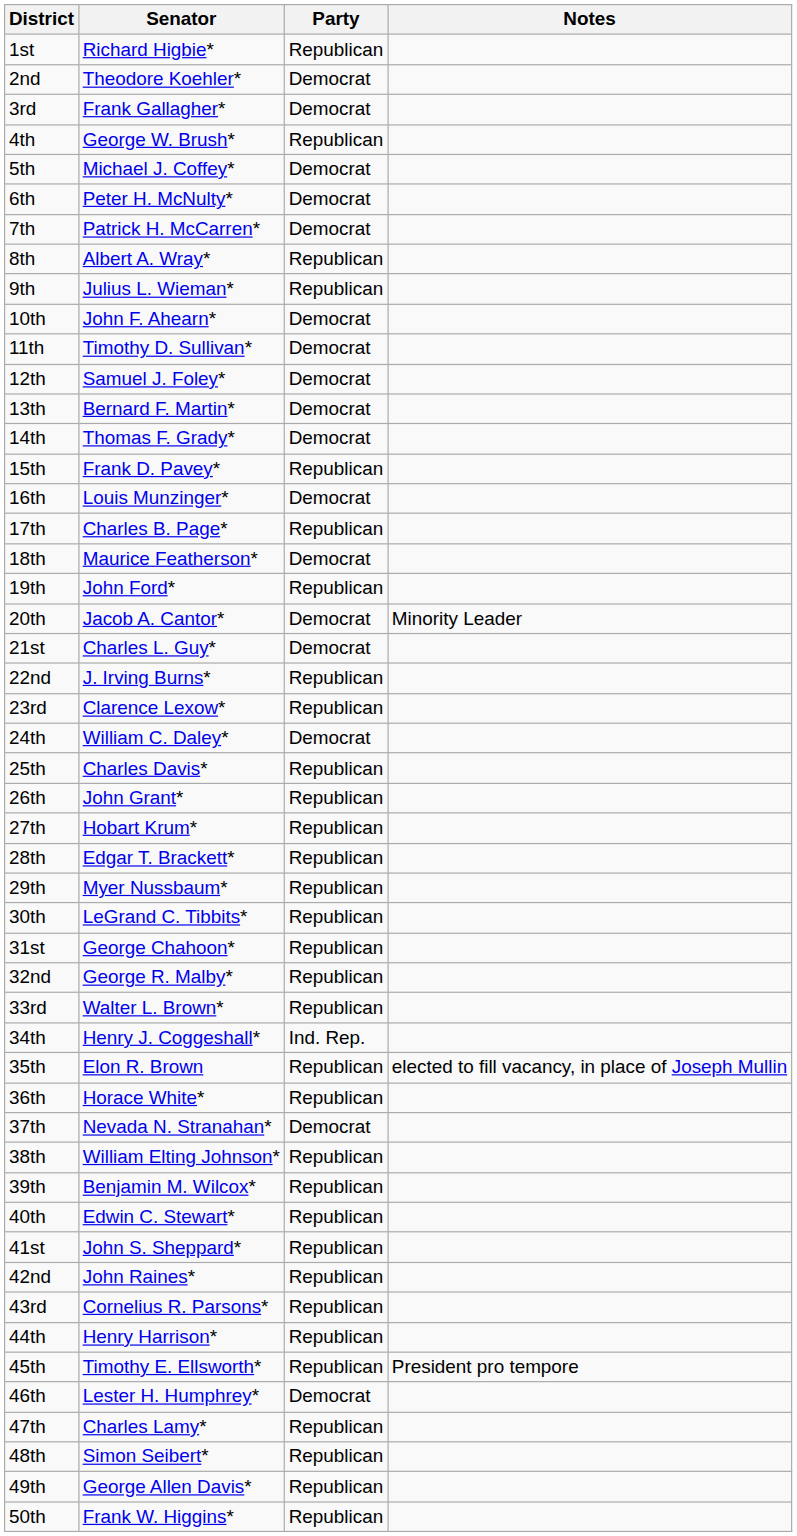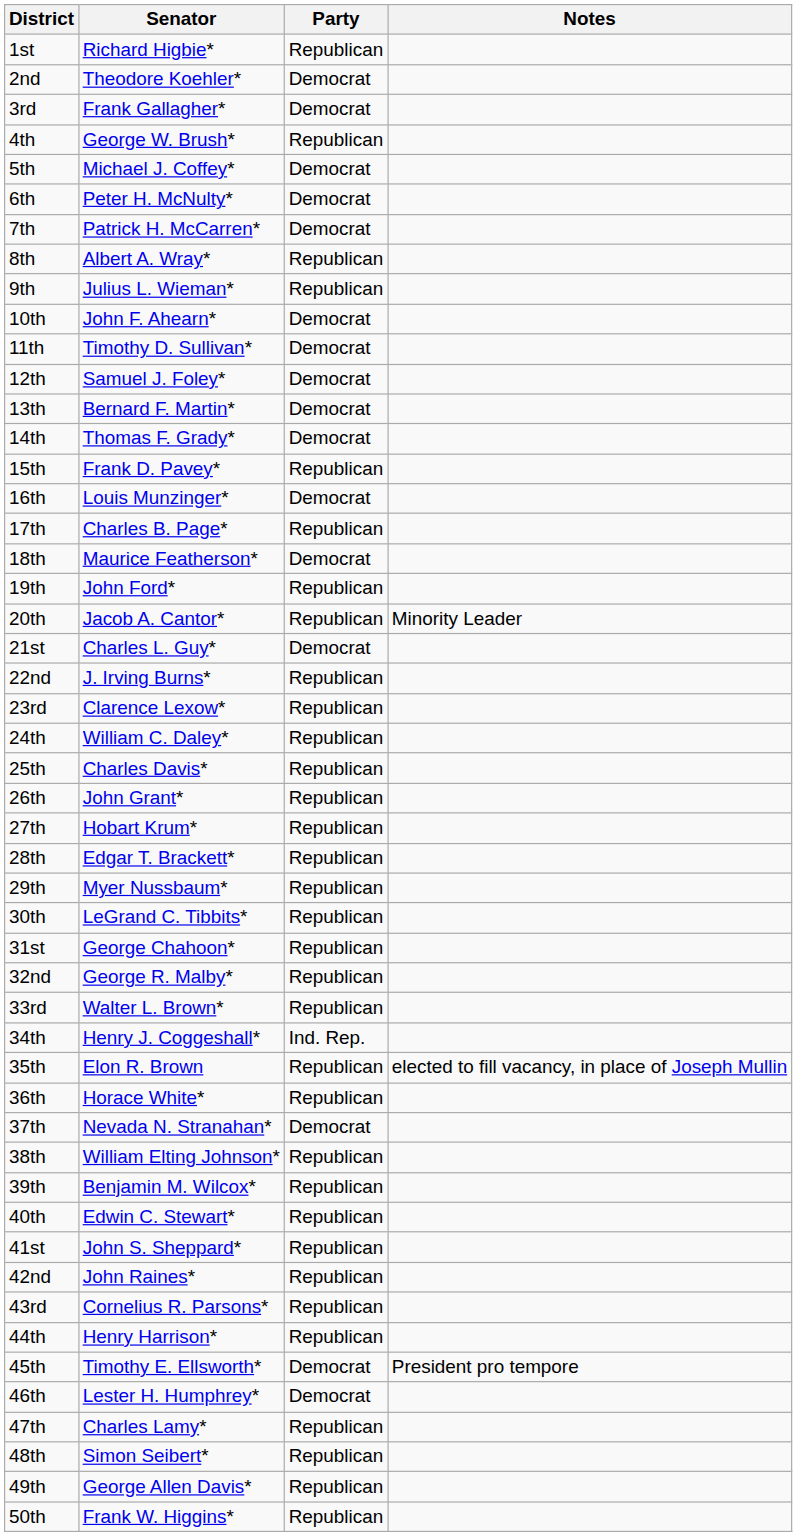 <table class=wikitable>
 <tr>
 <th>District</th>
 <th>Senator</th>
 <th>Party</th>
 <th>Notes</th>
 </tr>
 <tr>
 <td>1st</td>
 <td><a href='#'>Richard Higbie</a>*</td>
 <td>Republican</td>
 <td></td>
 </tr>
 <tr>
 <td>2nd</td>
 <td><a href='#'>Theodore Koehler</a>*</td>
 <td>Democrat</td>
 <td></td>
 </tr>
 <tr>
 <td>3rd</td>
 <td><a href='#'>Frank Gallagher</a>*</td>
 <td>Democrat</td>
 <td></td>
 </tr>
 <tr>
 <td>4th</td>
 <td><a href='#'>George W. Brush</a>*</td>
 <td>Republican</td>
 <td></td>
 </tr>
 <tr>
 <td>5th</td>
 <td><a href='#'>Michael J. Coffey</a>*</td>
 <td>Democrat</td>
 <td></td>
 </tr>
 <tr>
 <td>6th</td>
 <td><a href='#'>Peter H. McNulty</a>*</td>
 <td>Democrat</td>
 <td></td>
 </tr>
 <tr>
 <td>7th</td>
 <td><a href='#'>Patrick H. McCarren</a>*</td>
 <td>Democrat</td>
 <td></td>
 </tr>
 <tr>
 <td>8th</td>
 <td><a href='#'>Albert A. Wray</a>*</td>
 <td>Republican</td>
 <td></td>
 </tr>
 <tr>
 <td>9th</td>
 <td><a href='#'>Julius L. Wieman</a>*</td>
 <td>Republican</td>
 <td></td>
 </tr>
 <tr>
 <td>10th</td>
 <td><a href='#'>John F. Ahearn</a>*</td>
 <td>Democrat</td>
 <td></td>
 </tr>
 <tr>
 <td>11th</td>
 <td><a href='#'>Timothy D. Sullivan</a>*</td>
 <td>Democrat</td>
 <td></td>
 </tr>
 <tr>
 <td>12th</td>
 <td><a href='#'>Samuel J. Foley</a>*</td>
 <td>Democrat</td>
 <td></td>
 </tr>
 <tr>
 <td>13th</td>
 <td><a href='#'>Bernard F. Martin</a>*</td>
 <td>Democrat</td>
 <td></td>
 </tr>
 <tr>
 <td>14th</td>
 <td><a href='#'>Thomas F. Grady</a>*</td>
 <td>Democrat</td>
 <td></td>
 </tr>
 <tr>
 <td>15th</td>
 <td><a href='#'>Frank D. Pavey</a>*</td>
 <td>Republican</td>
 <td></td>
 </tr>
 <tr>
 <td>16th</td>
 <td><a href='#'>Louis Munzinger</a>*</td>
 <td>Democrat</td>
 <td></td>
 </tr>
 <tr>
 <td>17th</td>
 <td><a href='#'>Charles B. Page</a>*</td>
 <td>Republican</td>
 <td></td>
 </tr>
 <tr>
 <td>18th</td>
 <td><a href='#'>Maurice Featherson</a>*</td>
 <td>Democrat</td>
 <td></td>
 </tr>
 <tr>
 <td>19th</td>
 <td><a href='#'>John Ford</a>*</td>
 <td>Republican</td>
 <td></td>
 </tr>
 <tr>
 <td>20th</td>
 <td><a href='#'>Jacob A. Cantor</a>*</td>
-<td>Democrat</td>
+<td>Republican</td>
 <td>Minority Leader</td>
 </tr>
 <tr>
 <td>21st</td>
 <td><a href='#'>Charles L. Guy</a>*</td>
 <td>Democrat</td>
 <td></td>
 </tr>
 <tr>
 <td>22nd</td>
 <td><a href='#'>J. Irving Burns</a>*</td>
 <td>Republican</td>
 <td></td>
 </tr>
 <tr>
 <td>23rd</td>
 <td><a href='#'>Clarence Lexow</a>*</td>
 <td>Republican</td>
 <td></td>
 </tr>
 <tr>
 <td>24th</td>
 <td><a href='#'>William C. Daley</a>*</td>
-<td>Democrat</td>
+<td>Republican</td>
 <td></td>
 </tr>
 <tr>
 <td>25th</td>
 <td><a href='#'>Charles Davis</a>*</td>
 <td>Republican</td>
 <td></td>
 </tr>
 <tr>
 <td>26th</td>
 <td><a href='#'>John Grant</a>*</td>
 <td>Republican</td>
 <td></td>
 </tr>
 <tr>
 <td>27th</td>
 <td><a href='#'>Hobart Krum</a>*</td>
 <td>Republican</td>
 <td></td>
 </tr>
 <tr>
 <td>28th</td>
 <td><a href='#'>Edgar T. Brackett</a>*</td>
 <td>Republican</td>
 <td></td>
 </tr>
 <tr>
 <td>29th</td>
 <td><a href='#'>Myer Nussbaum</a>*</td>
 <td>Republican</td>
 <td></td>
 </tr>
 <tr>
 <td>30th</td>
 <td><a href='#'>LeGrand C. Tibbits</a>*</td>
 <td>Republican</td>
 <td></td>
 </tr>
 <tr>
 <td>31st</td>
 <td><a href='#'>George Chahoon</a>*</td>
 <td>Republican</td>
 <td></td>
 </tr>
 <tr>
 <td>32nd</td>
 <td><a href='#'>George R. Malby</a>*</td>
 <td>Republican</td>
 <td></td>
 </tr>
 <tr>
 <td>33rd</td>
 <td><a href='#'>Walter L. Brown</a>*</td>
 <td>Republican</td>
 <td></td>
 </tr>
 <tr>
 <td>34th</td>
 <td><a href='#'>Henry J. Coggeshall</a>*</td>
 <td>Ind. Rep.</td>
 <td></td>
 </tr>
 <tr>
 <td>35th</td>
 <td><a href='#'>Elon R. Brown</a></td>
 <td>Republican</td>
 <td>elected to fill vacancy, in place of <a href='#'>Joseph Mullin</a></td>
 </tr>
 <tr>
 <td>36th</td>
 <td><a href='#'>Horace White</a>*</td>
 <td>Republican</td>
 <td></td>
 </tr>
 <tr>
 <td>37th</td>
 <td><a href='#'>Nevada N. Stranahan</a>*</td>
 <td>Democrat</td>
 <td></td>
 </tr>
 <tr>
 <td>38th</td>
 <td><a href='#'>William Elting Johnson</a>*</td>
 <td>Republican</td>
 <td></td>
 </tr>
 <tr>
 <td>39th</td>
 <td><a href='#'>Benjamin M. Wilcox</a>*</td>
 <td>Republican</td>
 <td></td>
 </tr>
 <tr>
 <td>40th</td>
 <td><a href='#'>Edwin C. Stewart</a>*</td>
 <td>Republican</td>
 <td></td>
 </tr>
 <tr>
 <td>41st</td>
 <td><a href='#'>John S. Sheppard</a>*</td>
 <td>Republican</td>
 <td></td>
 </tr>
 <tr>
 <td>42nd</td>
 <td><a href='#'>John Raines</a>*</td>
 <td>Republican</td>
 <td></td>
 </tr>
 <tr>
 <td>43rd</td>
 <td><a href='#'>Cornelius R. Parsons</a>*</td>
 <td>Republican</td>
 <td></td>
 </tr>
 <tr>
 <td>44th</td>
 <td><a href='#'>Henry Harrison</a>*</td>
 <td>Republican</td>
 <td></td>
 </tr>
 <tr>
 <td>45th</td>
 <td><a href='#'>Timothy E. Ellsworth</a>*</td>
-<td>Republican</td>
+<td>Democrat</td>
 <td>President pro tempore</td>
 </tr>
 <tr>
 <td>46th</td>
 <td><a href='#'>Lester H. Humphrey</a>*</td>
 <td>Democrat</td>
 <td></td>
 </tr>
 <tr>
 <td>47th</td>
 <td><a href='#'>Charles Lamy</a>*</td>
 <td>Republican</td>
 <td></td>
 </tr>
 <tr>
 <td>48th</td>
 <td><a href='#'>Simon Seibert</a>*</td>
 <td>Republican</td>
 <td></td>
 </tr>
 <tr>
 <td>49th</td>
 <td><a href='#'>George Allen Davis</a>*</td>
 <td>Republican</td>
 <td></td>
 </tr>
 <tr>
 <td>50th</td>
 <td><a href='#'>Frank W. Higgins</a>*</td>
 <td>Republican</td>
 <td></td>
 </tr>
 <tr>
 </tr>
 </table>
